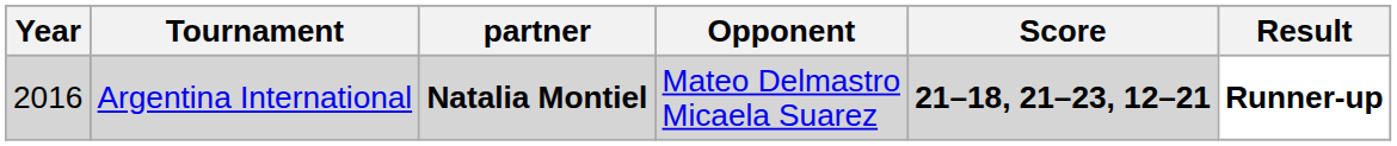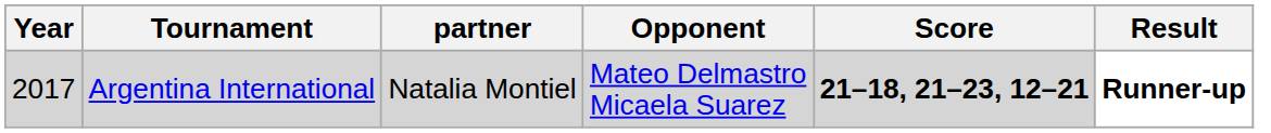 <table class="sortable wikitable" style="font-size: 90%;">
 <tr>
 <th>Year</th>
 <th>Tournament</th>
 <th>partner</th>
 <th>Opponent</th>
 <th>Score</th>
 <th>Result</th>
 </tr>
 <tr style="background:#D5D5D5">
-<td align="center">2016</td>
+<td align="center">2017</td>
 <td align="left"><a href='#'>Argentina International</a></td>
-<td align="left"><strong> Natalia Montiel</strong></td>
+<td align="left"> Natalia Montiel</td>
 <td align="left"> <a href='#'>Mateo Delmastro</a> <br>  <a href='#'>Micaela Suarez</a></td>
 <td align="left"><strong>21–18, 21–23, 12–21</strong></td>
 <td style="text-align:left; background:white"> <strong>Runner-up</strong></td>
 </tr>
 </table>
